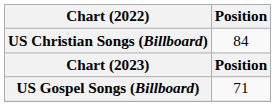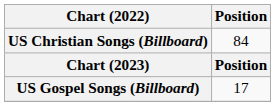 <table class="wikitable plainrowheaders" style="text-align:center">
 <tr>
 <th scope="col">Chart (2022)</th>
 <th scope="col">Position</th>
 </tr>
 <tr>
 <th scope="row">US Christian Songs (<em>Billboard</em>)</th>
 <td>84</td>
 </tr>
 <tr>
 <th scope="col">Chart (2023)</th>
 <th scope="col">Position</th>
 </tr>
 <tr>
 <th scope="row">US Gospel Songs (<em>Billboard</em>)</th>
-<td>71</td>
+<td>17</td>
 </tr>
 <tr>
 </tr>
 </table>
